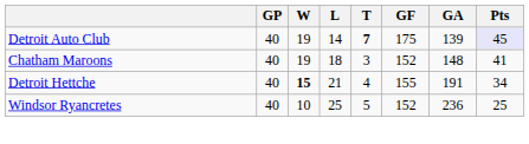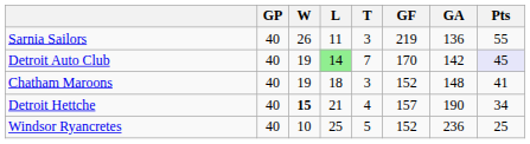 <table class="wikitable">
 <tr>
 <th width="40%"></th>
 <th width="5%">GP</th>
 <th width="5%">W</th>
 <th width="5%">L</th>
 <th width="5%">T</th>
 <th width="7.5%">GF</th>
 <th width="7.5%">GA</th>
 <th width="7.5%">Pts</th>
 </tr>
 <tr align="center">
+<td align="left"><a href='#'>Sarnia Sailors</a></td>
+<td>40</td>
+<td>26</td>
+<td>11</td>
+<td>3</td>
+<td>219</td>
+<td>136</td>
+<td>55</td>
+</tr>
+<tr align="center">
 <td align="left"><a href='#'>Detroit Auto Club</a></td>
 <td>40</td>
 <td>19</td>
-<td>14</td>
-<td><strong>7</strong></td>
-<td>175</td>
-<td>139</td>
+<td style="background: lightgreen;">14</td>
+<td>7</td>
+<td>170</td>
+<td>142</td>
 <td style="background: lavender;">45</td>
 </tr>
 <tr align="center">
 <td align="left"><a href='#'>Chatham Maroons</a></td>
 <td>40</td>
 <td>19</td>
 <td>18</td>
 <td>3</td>
 <td>152</td>
 <td>148</td>
 <td>41</td>
 </tr>
 <tr align="center">
 <td align="left"><a href='#'>Detroit Hettche</a></td>
 <td>40</td>
 <td><strong>15</strong></td>
 <td>21</td>
 <td>4</td>
-<td>155</td>
-<td>191</td>
+<td>157</td>
+<td>190</td>
 <td>34</td>
 </tr>
 <tr align="center">
 <td align="left"><a href='#'>Windsor Ryancretes</a></td>
 <td>40</td>
 <td>10</td>
 <td>25</td>
 <td>5</td>
 <td>152</td>
 <td>236</td>
 <td>25</td>
 </tr>
 </table>
